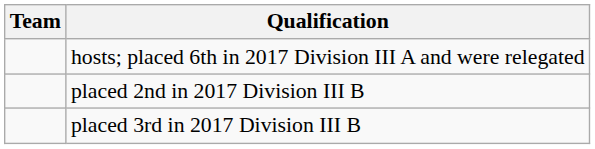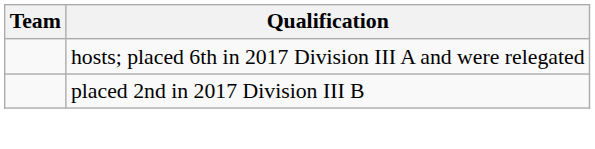 <table class="wikitable">
 <tr>
 <th>Team</th>
 <th>Qualification</th>
 </tr>
 <tr>
 <td></td>
 <td>hosts; placed 6th in 2017 Division III A and were relegated</td>
 </tr>
 <tr>
 <td></td>
 <td>placed 2nd in 2017 Division III B</td>
 </tr>
-<tr>
-<td></td>
-<td>placed 3rd in 2017 Division III B</td>
-</tr>
 </table>
